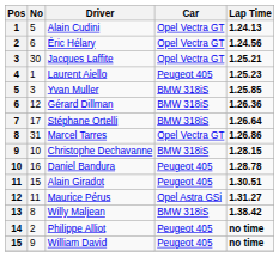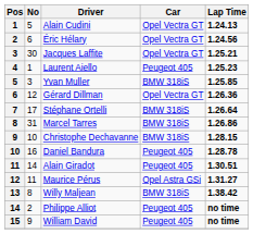 <table class="wikitable" style="font-size: 85%;">
 <tr>
 <th>Pos</th>
 <th>No</th>
 <th>Driver</th>
 <th>Car</th>
 <th>Lap Time</th>
 </tr>
 <tr>
 <th>1</th>
 <td>5</td>
 <td> <a href='#'>Alain Cudini</a></td>
 <td><a href='#'> Opel Vectra GT</a></td>
 <td><strong>1.24.13</strong></td>
 </tr>
 <tr>
 <th>2</th>
 <td>6</td>
 <td> <a href='#'>Éric Hélary</a></td>
 <td><a href='#'> Opel Vectra GT</a></td>
 <td><strong>1.24.56</strong></td>
 </tr>
 <tr>
 <th>3</th>
 <td>30</td>
 <td> <a href='#'>Jacques Laffite</a></td>
 <td><a href='#'> Opel Vectra GT</a></td>
 <td><strong>1.25.21</strong></td>
 </tr>
 <tr>
 <th>4</th>
 <td>1</td>
 <td> <a href='#'>Laurent Aiello</a></td>
 <td><a href='#'>Peugeot 405</a></td>
 <td><strong>1.25.23</strong></td>
 </tr>
 <tr>
 <th>5</th>
 <td>3</td>
 <td> <a href='#'>Yvan Muller</a></td>
 <td><a href='#'>BMW 318iS</a></td>
 <td><strong>1.25.85</strong></td>
 </tr>
 <tr>
 <th>6</th>
 <td>12</td>
 <td> <a href='#'>Gérard Dillman</a></td>
-<td><a href='#'>BMW 318iS</a></td>
+<td><a href='#'> Opel Vectra GT</a></td>
 <td><strong>1.26.36</strong></td>
 </tr>
 <tr>
 <th>7</th>
 <td>17</td>
 <td> <a href='#'>Stéphane Ortelli</a></td>
 <td><a href='#'>BMW 318iS</a></td>
 <td><strong>1.26.64</strong></td>
 </tr>
 <tr>
 <th>8</th>
 <td>31</td>
 <td> <a href='#'>Marcel Tarres</a></td>
-<td><a href='#'> Opel Vectra GT</a></td>
+<td><a href='#'>BMW 318iS</a></td>
 <td><strong>1.26.86</strong></td>
 </tr>
 <tr>
 <th>9</th>
 <td>10</td>
 <td> <a href='#'>Christophe Dechavanne</a></td>
 <td><a href='#'>BMW 318iS</a></td>
 <td><strong>1.28.15</strong></td>
 </tr>
 <tr>
 <th>10</th>
 <td>16</td>
 <td> <a href='#'>Daniel Bandura</a></td>
 <td><a href='#'>Peugeot 405</a></td>
 <td><strong>1.28.78</strong></td>
 </tr>
 <tr>
 <th>11</th>
-<td>15</td>
+<td>14</td>
 <td> <a href='#'>Alain Giradot</a></td>
 <td><a href='#'>Peugeot 405</a></td>
 <td><strong>1.30.51</strong></td>
 </tr>
 <tr>
 <th>12</th>
 <td>11</td>
 <td> <a href='#'>Maurice Pérus</a></td>
 <td><a href='#'>Opel Astra GSi</a></td>
 <td><strong>1.31.27</strong></td>
 </tr>
 <tr>
 <th>13</th>
 <td>8</td>
 <td> <a href='#'>Willy Maljean</a></td>
 <td><a href='#'>BMW 318iS</a></td>
 <td><strong>1.38.42</strong></td>
 </tr>
 <tr>
 <th>14</th>
 <td>2</td>
 <td> <a href='#'>Philippe Alliot</a></td>
 <td><a href='#'>Peugeot 405</a></td>
 <td><strong>no time</strong></td>
 </tr>
 <tr>
 <th>15</th>
 <td>9</td>
 <td> <a href='#'>William David</a></td>
 <td><a href='#'>Peugeot 405</a></td>
 <td><strong>no time</strong></td>
 </tr>
 <tr>
 </tr>
 </table>
